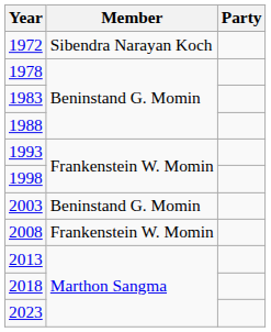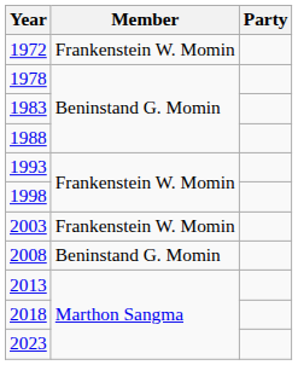 <table class="wikitable sortable">
 <tr>
 <th>Year</th>
 <th>Member</th>
 <th colspan=2>Party</th>
 </tr>
 <tr>
 <td><a href='#'>1972</a></td>
-<td>Sibendra Narayan Koch</td>
+<td>Frankenstein W. Momin</td>
 <td></td>
 </tr>
 <tr>
 <td><a href='#'>1978</a></td>
 <td rowspan=3>Beninstand G. Momin</td>
 <td></td>
 </tr>
 <tr>
 <td><a href='#'>1983</a></td>
 </tr>
 <tr>
 <td><a href='#'>1988</a></td>
 <td></td>
 </tr>
 <tr>
 <td><a href='#'>1993</a></td>
 <td rowspan=2>Frankenstein W. Momin</td>
 <td></td>
 </tr>
 <tr>
 <td><a href='#'>1998</a></td>
 </tr>
 <tr>
 <td><a href='#'>2003</a></td>
-<td>Beninstand G. Momin</td>
+<td>Frankenstein W. Momin</td>
 <td></td>
 </tr>
 <tr>
 <td><a href='#'>2008</a></td>
-<td>Frankenstein W. Momin</td>
+<td>Beninstand G. Momin</td>
 <td></td>
 </tr>
 <tr>
 <td><a href='#'>2013</a></td>
 <td rowspan=3><a href='#'>Marthon Sangma</a></td>
 <td></td>
 </tr>
 <tr>
 <td><a href='#'>2018</a></td>
 <td></td>
 </tr>
 <tr>
 <td><a href='#'>2023</a></td>
 <td></td>
 </tr>
 </table>
